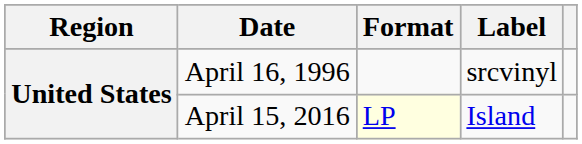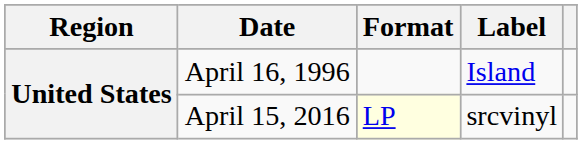 <table class="wikitable plainrowheaders">
 <tr>
 <th scope="col">Region</th>
 <th scope="col">Date</th>
 <th scope="col">Format</th>
 <th scope="col">Label</th>
 <th scope="col"></th>
 </tr>
 <tr>
 <th scope="row" rowspan="2">United States</th>
 <td>April 16, 1996</td>
 <td></td>
-<td>srcvinyl</td>
+<td><a href='#'>Island</a></td>
 <td></td>
 </tr>
 <tr>
 <td>April 15, 2016</td>
 <td style="background: lightyellow;"><a href='#'>LP</a></td>
-<td><a href='#'>Island</a></td>
+<td>srcvinyl</td>
 <td></td>
 </tr>
 </table>
